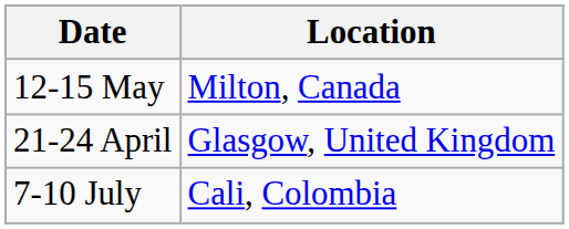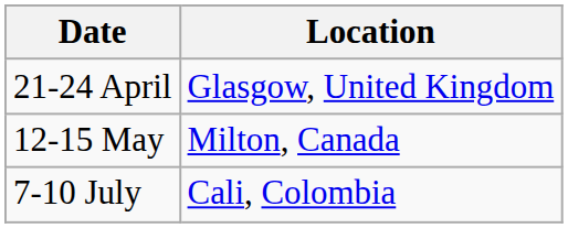 <table class="wikitable">
 <tr>
 <th>Date</th>
 <th>Location</th>
 </tr>
 <tr>
+<td>21-24 April</td>
+<td> <a href='#'>Glasgow</a>, <a href='#'>United Kingdom</a></td>
+</tr>
+<tr>
 <td>12-15 May</td>
 <td> <a href='#'>Milton</a>, <a href='#'>Canada</a></td>
-</tr>
-<tr>
-<td>21-24 April</td>
-<td> <a href='#'>Glasgow</a>, <a href='#'>United Kingdom</a></td>
 </tr>
 <tr>
 <td>7-10 July</td>
 <td> <a href='#'>Cali</a>, <a href='#'>Colombia</a></td>
 </tr>
 </table>
